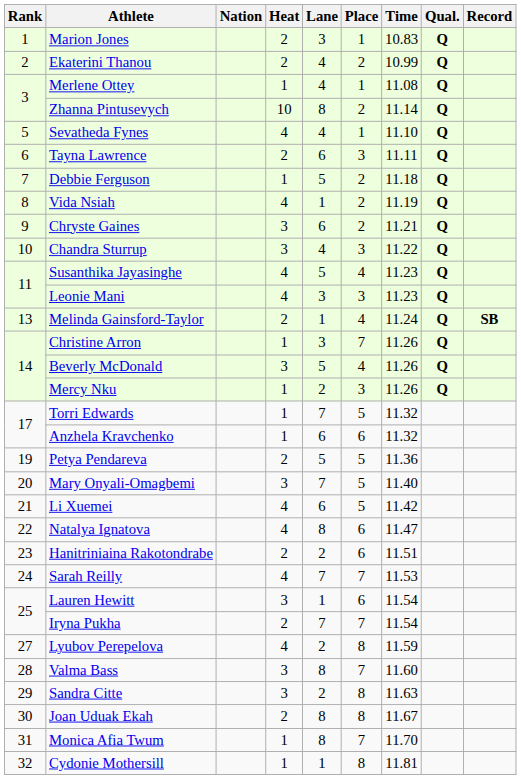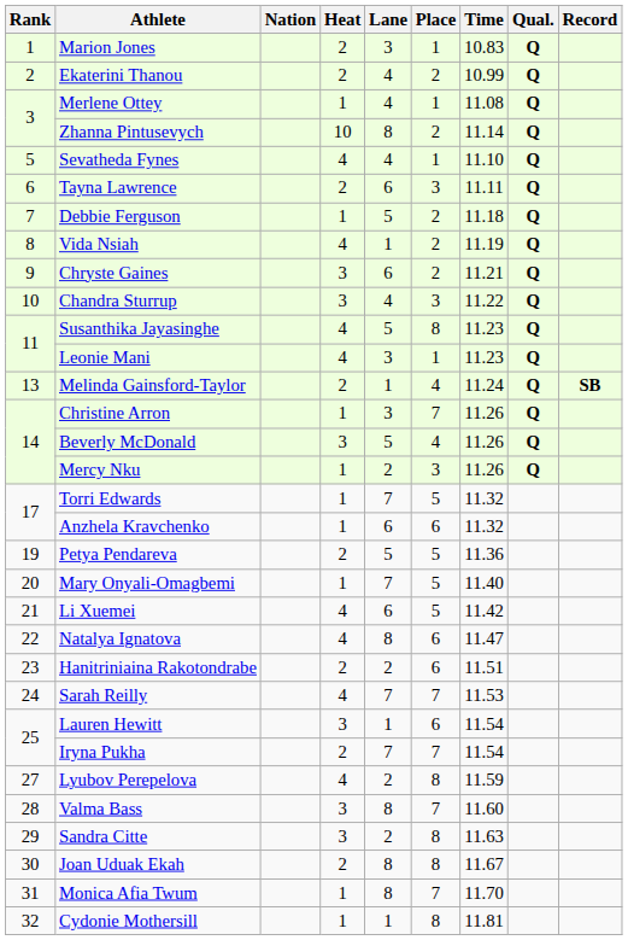 <table class="wikitable sortable">
 <tr>
 <th>Rank</th>
 <th>Athlete</th>
 <th>Nation</th>
 <th>Heat</th>
 <th>Lane</th>
 <th>Place</th>
 <th>Time</th>
 <th>Qual.</th>
 <th>Record</th>
 </tr>
 <tr bgcolor = "eeffdd">
 <td align="center">1</td>
 <td align="left"><a href='#'>Marion Jones</a></td>
 <td align="left"></td>
 <td align="center">2</td>
 <td align="center">3</td>
 <td align="center">1</td>
 <td align="center">10.83</td>
 <td align="center"><strong>Q</strong></td>
 <td align="center"></td>
 </tr>
 <tr bgcolor = "eeffdd">
 <td align="center">2</td>
 <td align="left"><a href='#'>Ekaterini Thanou</a></td>
 <td align="left"></td>
 <td align="center">2</td>
 <td align="center">4</td>
 <td align="center">2</td>
 <td align="center">10.99</td>
 <td align="center"><strong>Q</strong></td>
 <td align="center"></td>
 </tr>
 <tr bgcolor = "eeffdd">
 <td rowspan=2 align="center">3</td>
 <td align="left"><a href='#'>Merlene Ottey</a></td>
 <td align="left"></td>
 <td align="center">1</td>
 <td align="center">4</td>
 <td align="center">1</td>
 <td align="center">11.08</td>
 <td align="center"><strong>Q</strong></td>
 <td align="center"></td>
 </tr>
 <tr bgcolor = "eeffdd">
 <td align="left"><a href='#'>Zhanna Pintusevych</a></td>
 <td align="left"></td>
 <td align="center">10</td>
 <td align="center">8</td>
 <td align="center">2</td>
 <td align="center">11.14</td>
 <td align="center"><strong>Q</strong></td>
 <td align="center"></td>
 </tr>
 <tr bgcolor = "eeffdd">
 <td align="center">5</td>
 <td align="left"><a href='#'>Sevatheda Fynes</a></td>
 <td align="left"></td>
 <td align="center">4</td>
 <td align="center">4</td>
 <td align="center">1</td>
 <td align="center">11.10</td>
 <td align="center"><strong>Q</strong></td>
 <td align="center"></td>
 </tr>
 <tr bgcolor = "eeffdd">
 <td align="center">6</td>
 <td align="left"><a href='#'>Tayna Lawrence</a></td>
 <td align="left"></td>
 <td align="center">2</td>
 <td align="center">6</td>
 <td align="center">3</td>
 <td align="center">11.11</td>
 <td align="center"><strong>Q</strong></td>
 <td align="center"></td>
 </tr>
 <tr bgcolor = "eeffdd">
 <td align="center">7</td>
 <td align="left"><a href='#'>Debbie Ferguson</a></td>
 <td align="left"></td>
 <td align="center">1</td>
 <td align="center">5</td>
 <td align="center">2</td>
 <td align="center">11.18</td>
 <td align="center"><strong>Q </strong></td>
 <td align="center"></td>
 </tr>
 <tr bgcolor = "eeffdd">
 <td align="center">8</td>
 <td align="left"><a href='#'>Vida Nsiah</a></td>
 <td align="left"></td>
 <td align="center">4</td>
 <td align="center">1</td>
 <td align="center">2</td>
 <td align="center">11.19</td>
 <td align="center"><strong>Q</strong></td>
 <td align="center"></td>
 </tr>
 <tr bgcolor = "eeffdd">
 <td align="center">9</td>
 <td align="left"><a href='#'>Chryste Gaines</a></td>
 <td align="left"></td>
 <td align="center">3</td>
 <td align="center">6</td>
 <td align="center">2</td>
 <td align="center">11.21</td>
 <td align="center"><strong>Q</strong></td>
 <td align="center"></td>
 </tr>
 <tr bgcolor = "eeffdd">
 <td align="center">10</td>
 <td align="left"><a href='#'>Chandra Sturrup</a></td>
 <td align="left"></td>
 <td align="center">3</td>
 <td align="center">4</td>
 <td align="center">3</td>
 <td align="center">11.22</td>
 <td align="center"><strong>Q</strong></td>
 <td align="center"></td>
 </tr>
 <tr bgcolor = "eeffdd">
 <td rowspan=2 align="center">11</td>
 <td align="left"><a href='#'>Susanthika Jayasinghe</a></td>
 <td align="left"></td>
 <td align="center">4</td>
 <td align="center">5</td>
-<td align="center">4</td>
+<td align="center">8</td>
 <td align="center">11.23</td>
 <td align="center"><strong>Q</strong></td>
 <td align="center"></td>
 </tr>
 <tr bgcolor = "eeffdd">
 <td align="left"><a href='#'>Leonie Mani</a></td>
 <td align="left"></td>
 <td align="center">4</td>
 <td align="center">3</td>
-<td align="center">3</td>
+<td align="center">1</td>
 <td align="center">11.23</td>
 <td align="center"><strong>Q</strong></td>
 <td align="center"></td>
 </tr>
 <tr bgcolor = "eeffdd">
 <td align="center">13</td>
 <td align="left"><a href='#'>Melinda Gainsford-Taylor</a></td>
 <td align="left"></td>
 <td align="center">2</td>
 <td align="center">1</td>
 <td align="center">4</td>
 <td align="center">11.24</td>
 <td align="center"><strong>Q</strong></td>
 <td align="center"><strong>SB</strong></td>
 </tr>
 <tr bgcolor = "eeffdd">
 <td rowspan=3 align="center">14</td>
 <td align="left"><a href='#'>Christine Arron</a></td>
 <td align="left"></td>
 <td align="center">1</td>
 <td align="center">3</td>
 <td align="center">7</td>
 <td align="center">11.26</td>
 <td align="center"><strong>Q </strong></td>
 <td align="center"></td>
 </tr>
 <tr bgcolor = "eeffdd">
 <td align="left"><a href='#'>Beverly McDonald</a></td>
 <td align="left"></td>
 <td align="center">3</td>
 <td align="center">5</td>
 <td align="center">4</td>
 <td align="center">11.26</td>
 <td align="center"><strong>Q </strong></td>
 <td align="center"></td>
 </tr>
 <tr bgcolor = "eeffdd">
 <td align="left"><a href='#'>Mercy Nku</a></td>
 <td align="left"></td>
 <td align="center">1</td>
 <td align="center">2</td>
 <td align="center">3</td>
 <td align="center">11.26</td>
 <td align="center"><strong>Q</strong></td>
 <td align="center"></td>
 </tr>
 <tr>
 <td rowspan=2 align="center">17</td>
 <td align="left"><a href='#'>Torri Edwards</a></td>
 <td align="left"></td>
 <td align="center">1</td>
 <td align="center">7</td>
 <td align="center">5</td>
 <td align="center">11.32</td>
 <td align="center"></td>
 <td align="center"></td>
 </tr>
 <tr>
 <td align="left"><a href='#'>Anzhela Kravchenko</a></td>
 <td align="left"></td>
 <td align="center">1</td>
 <td align="center">6</td>
 <td align="center">6</td>
 <td align="center">11.32</td>
 <td align="center"></td>
 <td align="center"></td>
 </tr>
 <tr>
 <td align="center">19</td>
 <td align="left"><a href='#'>Petya Pendareva</a></td>
 <td align="left"></td>
 <td align="center">2</td>
 <td align="center">5</td>
 <td align="center">5</td>
 <td align="center">11.36</td>
 <td align="center"></td>
 <td align="center"></td>
 </tr>
 <tr>
 <td align="center">20</td>
 <td align="left"><a href='#'>Mary Onyali-Omagbemi</a></td>
 <td align="left"></td>
-<td align="center">3</td>
+<td align="center">1</td>
 <td align="center">7</td>
 <td align="center">5</td>
 <td align="center">11.40</td>
 <td align="center"></td>
 <td align="center"></td>
 </tr>
 <tr>
 <td align="center">21</td>
 <td align="left"><a href='#'>Li Xuemei</a></td>
 <td align="left"></td>
 <td align="center">4</td>
 <td align="center">6</td>
 <td align="center">5</td>
 <td align="center">11.42</td>
 <td align="center"></td>
 <td align="center"></td>
 </tr>
 <tr>
 <td align="center">22</td>
 <td align="left"><a href='#'>Natalya Ignatova</a></td>
 <td align="left"></td>
 <td align="center">4</td>
 <td align="center">8</td>
 <td align="center">6</td>
 <td align="center">11.47</td>
 <td align="center"></td>
 <td align="center"></td>
 </tr>
 <tr>
 <td align="center">23</td>
 <td align="left"><a href='#'>Hanitriniaina Rakotondrabe</a></td>
 <td align="left"></td>
 <td align="center">2</td>
 <td align="center">2</td>
 <td align="center">6</td>
 <td align="center">11.51</td>
 <td align="center"></td>
 <td align="center"></td>
 </tr>
 <tr>
 <td align="center">24</td>
 <td align="left"><a href='#'>Sarah Reilly</a></td>
 <td align="left"></td>
 <td align="center">4</td>
 <td align="center">7</td>
 <td align="center">7</td>
 <td align="center">11.53</td>
 <td align="center"></td>
 <td align="center"></td>
 </tr>
 <tr>
 <td rowspan=2 align="center">25</td>
 <td align="left"><a href='#'>Lauren Hewitt</a></td>
 <td align="left"></td>
 <td align="center">3</td>
 <td align="center">1</td>
 <td align="center">6</td>
 <td align="center">11.54</td>
 <td align="center"></td>
 <td align="center"></td>
 </tr>
 <tr>
 <td align="left"><a href='#'>Iryna Pukha</a></td>
 <td align="left"></td>
 <td align="center">2</td>
 <td align="center">7</td>
 <td align="center">7</td>
 <td align="center">11.54</td>
 <td align="center"></td>
 <td align="center"></td>
 </tr>
 <tr>
 <td align="center">27</td>
 <td align="left"><a href='#'>Lyubov Perepelova</a></td>
 <td align="left"></td>
 <td align="center">4</td>
 <td align="center">2</td>
 <td align="center">8</td>
 <td align="center">11.59</td>
 <td align="center"></td>
 <td align="center"></td>
 </tr>
 <tr>
 <td align="center">28</td>
 <td align="left"><a href='#'>Valma Bass</a></td>
 <td align="left"></td>
 <td align="center">3</td>
 <td align="center">8</td>
 <td align="center">7</td>
 <td align="center">11.60</td>
 <td align="center"></td>
 <td align="center"></td>
 </tr>
 <tr>
 <td align="center">29</td>
 <td align="left"><a href='#'>Sandra Citte</a></td>
 <td align="left"></td>
 <td align="center">3</td>
 <td align="center">2</td>
 <td align="center">8</td>
 <td align="center">11.63</td>
 <td align="center"></td>
 <td align="center"></td>
 </tr>
 <tr>
 <td align="center">30</td>
 <td align="left"><a href='#'>Joan Uduak Ekah</a></td>
 <td align="left"></td>
 <td align="center">2</td>
 <td align="center">8</td>
 <td align="center">8</td>
 <td align="center">11.67</td>
 <td align="center"></td>
 <td align="center"></td>
 </tr>
 <tr>
 <td align="center">31</td>
 <td align="left"><a href='#'>Monica Afia Twum</a></td>
 <td align="left"></td>
 <td align="center">1</td>
 <td align="center">8</td>
 <td align="center">7</td>
 <td align="center">11.70</td>
 <td align="center"></td>
 <td align="center"></td>
 </tr>
 <tr>
 <td align="center">32</td>
 <td align="left"><a href='#'>Cydonie Mothersill</a></td>
 <td align="left"></td>
 <td align="center">1</td>
 <td align="center">1</td>
 <td align="center">8</td>
 <td align="center">11.81</td>
 <td align="center"></td>
 <td align="center"></td>
 </tr>
 </table>
